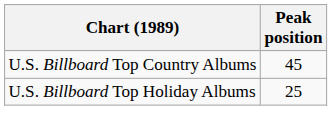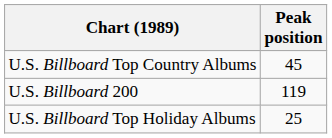 <table class="wikitable">
 <tr>
 <th>Chart (1989)</th>
 <th>Peak<br>position</th>
 </tr>
 <tr>
 <td>U.S. <em>Billboard</em> Top Country Albums</td>
 <td align="center">45</td>
 </tr>
 <tr>
+<td>U.S. <em>Billboard</em> 200</td>
+<td align="center">119</td>
+</tr>
+<tr>
 <td>U.S. <em>Billboard</em> Top Holiday Albums</td>
 <td align="center">25</td>
 </tr>
 </table>
